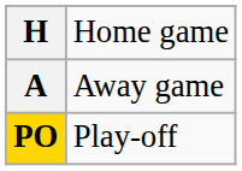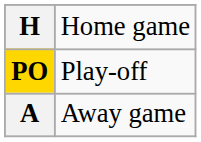 <table class="wikitable plainrowheaders" style="font-size:90%;">
 <tr>
 <th scope=row><strong>H</strong></th>
 <td>Home game</td>
 </tr>
 <tr>
+<th scope=row style="background:gold;"><strong>PO</strong></th>
+<td>Play-off</td>
+</tr>
+<tr>
 <th scope=row><strong>A</strong></th>
 <td>Away game</td>
 </tr>
-<tr>
-<th scope=row style="background:gold;"><strong>PO</strong></th>
-<td>Play-off</td>
-</tr>
 </table>
